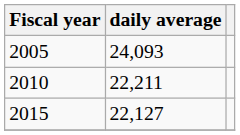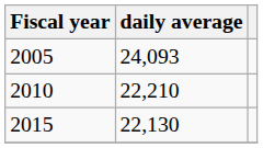 <table class="wikitable">
 <tr>
 <th>Fiscal year</th>
 <th>daily average</th>
 <th></th>
 </tr>
 <tr>
 <td>2005</td>
 <td>24,093</td>
 <td></td>
 </tr>
 <tr>
 <td>2010</td>
-<td>22,211</td>
+<td>22,210</td>
 <td></td>
 </tr>
 <tr>
 <td>2015</td>
-<td>22,127</td>
+<td>22,130</td>
 <td></td>
 </tr>
 <tr>
 </tr>
 </table>
